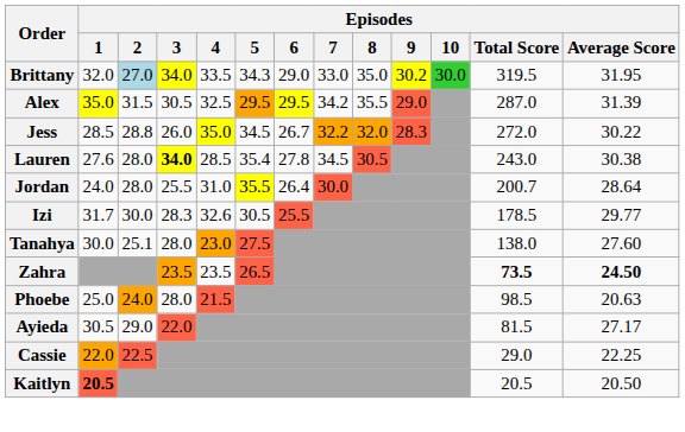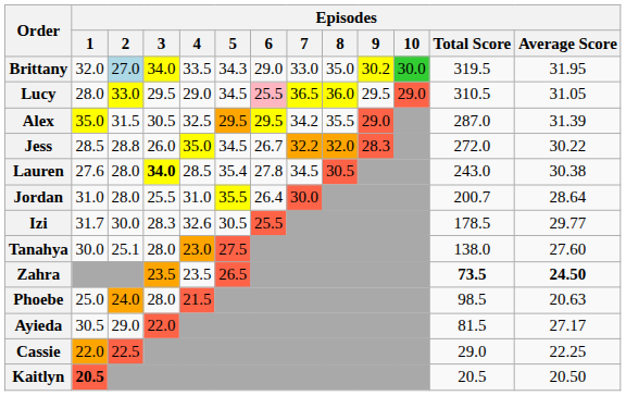 <table class="wikitable sortable" style="text-align:center;">
 <tr>
 <th rowspan=2>Order</th>
 <th colspan="12">Episodes</th>
 </tr>
 <tr>
 <th>1</th>
 <th>2</th>
 <th>3</th>
 <th>4</th>
 <th>5</th>
 <th>6</th>
 <th>7</th>
 <th>8</th>
 <th>9</th>
 <th>10</th>
 <th>Total Score</th>
 <th>Average Score</th>
 </tr>
 <tr>
 <th>Brittany</th>
 <td>32.0</td>
 <td style="background: lightblue;">27.0</td>
 <td style="background:yellow;">34.0</td>
 <td>33.5</td>
 <td>34.3</td>
 <td>29.0</td>
 <td>33.0</td>
 <td>35.0</td>
 <td style="background:yellow;">30.2</td>
 <td style="background:limegreen;">30.0</td>
 <td>319.5</td>
 <td>31.95</td>
+</tr>
+<tr>
+<th>Lucy</th>
+<td>28.0</td>
+<td style="background:yellow;">33.0</td>
+<td>29.5</td>
+<td>29.0</td>
+<td>34.5</td>
+<td style="background:lightpink;">25.5</td>
+<td style="background:yellow;">36.5</td>
+<td style="background:yellow;">36.0</td>
+<td>29.5</td>
+<td style="background:tomato;">29.0</td>
+<td>310.5</td>
+<td>31.05</td>
 </tr>
 <tr>
 <th>Alex</th>
 <td style="background:yellow;">35.0</td>
 <td>31.5</td>
 <td>30.5</td>
 <td>32.5</td>
 <td style="background:orange;">29.5</td>
 <td style="background:yellow;">29.5</td>
 <td>34.2</td>
 <td>35.5</td>
 <td style="background:tomato;">29.0</td>
 <td style="background:darkgray;"></td>
 <td>287.0</td>
 <td>31.39</td>
 </tr>
 <tr>
 <th>Jess</th>
 <td>28.5</td>
 <td>28.8</td>
 <td>26.0</td>
 <td style="background:yellow;">35.0</td>
 <td>34.5</td>
 <td>26.7</td>
 <td style="background:orange;">32.2</td>
 <td style="background:orange;">32.0</td>
 <td style="background:tomato;">28.3</td>
 <td style="background:darkgray;"></td>
 <td>272.0</td>
 <td>30.22</td>
 </tr>
 <tr>
 <th>Lauren</th>
 <td>27.6</td>
 <td>28.0</td>
 <td style="background:yellow;"><strong>34.0</strong></td>
 <td>28.5</td>
 <td>35.4</td>
 <td>27.8</td>
 <td>34.5</td>
 <td style="background:tomato;">30.5</td>
 <td colspan="2" style="background:darkgray;"></td>
 <td>243.0</td>
 <td>30.38</td>
 </tr>
 <tr>
 <th>Jordan</th>
-<td>24.0</td>
+<td>31.0</td>
 <td>28.0</td>
 <td>25.5</td>
 <td>31.0</td>
 <td style="background:yellow;">35.5</td>
 <td>26.4</td>
 <td style="background:tomato;">30.0</td>
 <td colspan="3" style="background:darkgray;"></td>
 <td>200.7</td>
 <td>28.64</td>
 </tr>
 <tr>
 <th>Izi</th>
 <td>31.7</td>
 <td>30.0</td>
 <td>28.3</td>
 <td>32.6</td>
 <td>30.5</td>
 <td style="background:tomato;">25.5</td>
 <td colspan="4" style="background:darkgray;"></td>
 <td>178.5</td>
 <td>29.77</td>
 </tr>
 <tr>
 <th>Tanahya</th>
 <td>30.0</td>
 <td>25.1</td>
 <td>28.0</td>
 <td style="background:orange;">23.0</td>
 <td style="background:tomato;">27.5</td>
 <td colspan="5" style="background:darkgray;"></td>
 <td>138.0</td>
 <td>27.60</td>
 </tr>
 <tr>
 <th>Zahra</th>
 <td colspan="2" style="background:darkgray;"></td>
 <td style="background:orange;">23.5</td>
 <td>23.5</td>
 <td style="background:tomato;">26.5</td>
 <td colspan="5" style="background:darkgray;"></td>
 <td><strong>73.5</strong></td>
 <td><strong>24.50</strong></td>
 </tr>
 <tr>
 <th>Phoebe</th>
 <td>25.0</td>
 <td style="background:orange;">24.0</td>
 <td>28.0</td>
 <td style="background:tomato;">21.5</td>
 <td colspan="6" style="background:darkgray;"></td>
 <td>98.5</td>
 <td>20.63</td>
 </tr>
 <tr>
 <th>Ayieda</th>
 <td>30.5</td>
 <td>29.0</td>
 <td style="background:tomato;">22.0</td>
 <td colspan="7" style="background:darkgray;"></td>
 <td>81.5</td>
 <td>27.17</td>
 </tr>
 <tr>
 <th>Cassie</th>
 <td style="background:orange;">22.0</td>
 <td style="background:tomato;">22.5</td>
 <td colspan="8" style="background:darkgray;"></td>
 <td>29.0</td>
 <td>22.25</td>
 </tr>
 <tr>
 <th>Kaitlyn</th>
 <td style="background:tomato;"><strong>20.5</strong></td>
 <td colspan="9" style="background:darkgray;"></td>
 <td>20.5</td>
 <td>20.50</td>
 </tr>
 </table>
